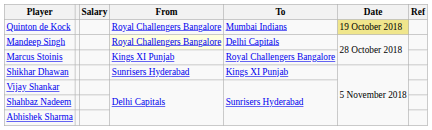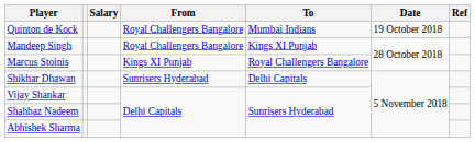 <table class="wikitable"  style="font-size:97%;">
 <tr>
 <th>Player</th>
 <th></th>
 <th>Salary</th>
 <th>From</th>
 <th>To</th>
 <th>Date</th>
 <th>Ref</th>
 </tr>
 <tr>
 <td><a href='#'>Quinton de Kock</a></td>
 <td></td>
 <td></td>
 <td><a href='#'>Royal Challengers Bangalore</a></td>
 <td><a href='#'>Mumbai Indians</a></td>
-<td style="background: khaki;">19 October 2018</td>
+<td>19 October 2018</td>
 <td></td>
 </tr>
 <tr>
 <td><a href='#'>Mandeep Singh</a></td>
 <td></td>
 <td></td>
 <td style="background: lightyellow;"><a href='#'>Royal Challengers Bangalore</a></td>
-<td><a href='#'>Delhi Capitals</a></td>
+<td><a href='#'>Kings XI Punjab</a></td>
 <td rowspan="2">28 October 2018</td>
 <td></td>
 </tr>
 <tr>
 <td><a href='#'>Marcus Stoinis</a></td>
 <td></td>
 <td></td>
 <td><a href='#'>Kings XI Punjab</a></td>
 <td><a href='#'>Royal Challengers Bangalore</a></td>
 <td></td>
 </tr>
 <tr>
 <td><a href='#'>Shikhar Dhawan</a></td>
 <td></td>
 <td></td>
 <td><a href='#'>Sunrisers Hyderabad</a></td>
-<td><a href='#'>Kings XI Punjab</a></td>
+<td><a href='#'>Delhi Capitals</a></td>
 <td rowspan="4">5 November 2018</td>
 <td></td>
 </tr>
 <tr>
 <td><a href='#'>Vijay Shankar</a></td>
 <td></td>
 <td></td>
 <td rowspan="3"><a href='#'>Delhi Capitals</a></td>
 <td rowspan="3"><a href='#'>Sunrisers Hyderabad</a></td>
 <td></td>
 </tr>
 <tr>
 <td><a href='#'>Shahbaz Nadeem</a></td>
 <td></td>
 <td></td>
 <td></td>
 </tr>
 <tr>
 <td><a href='#'>Abhishek Sharma</a></td>
 <td></td>
 <td></td>
 <td></td>
 </tr>
 </table>
